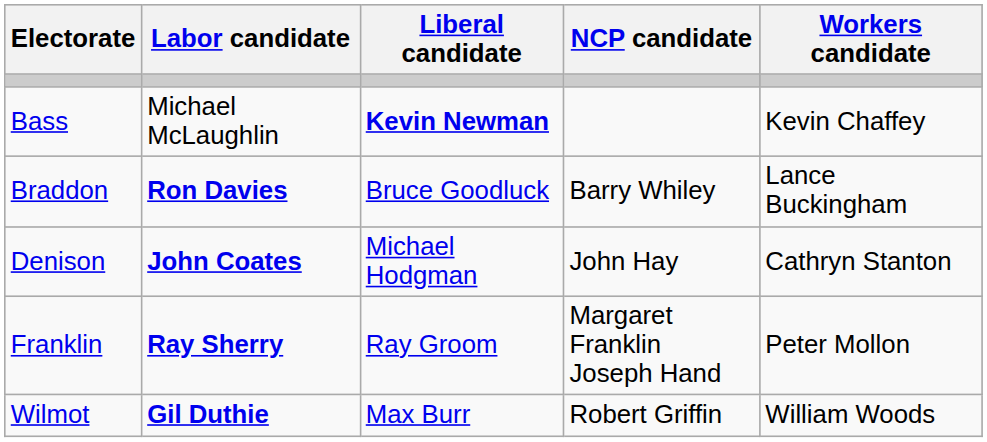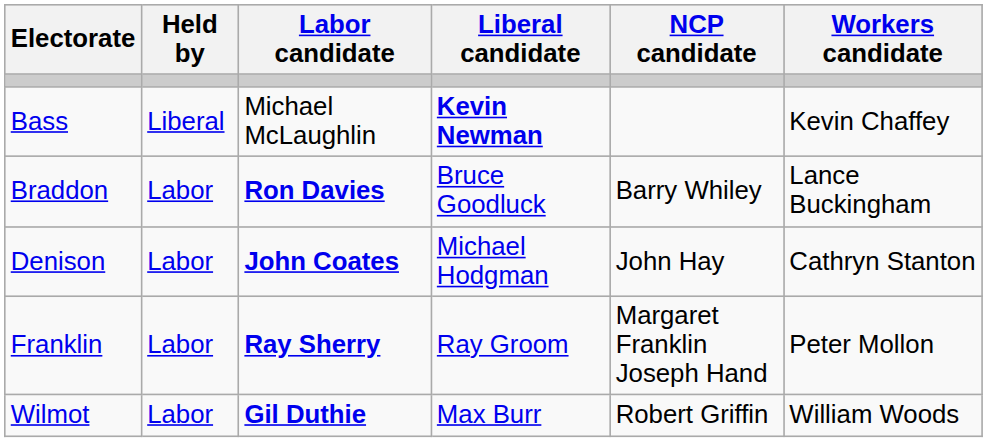 <table class="wikitable">
 <tr>
 <th>Electorate</th>
+<th>Held by</th>
 <th><a href='#'>Labor</a> candidate</th>
 <th><a href='#'>Liberal</a> candidate</th>
 <th><a href='#'>NCP</a> candidate</th>
 <th><a href='#'>Workers</a> candidate</th>
 </tr>
 <tr bgcolor="#cccccc">
 <td></td>
 <td></td>
 <td></td>
 <td></td>
 <td></td>
+<td></td>
 </tr>
 <tr>
 <td><a href='#'>Bass</a></td>
+<td><a href='#'>Liberal</a></td>
 <td>Michael McLaughlin</td>
 <td><strong><a href='#'>Kevin Newman</a></strong></td>
 <td></td>
 <td>Kevin Chaffey</td>
 </tr>
 <tr>
 <td><a href='#'>Braddon</a></td>
+<td><a href='#'>Labor</a></td>
 <td><strong><a href='#'>Ron Davies</a></strong></td>
 <td><a href='#'>Bruce Goodluck</a></td>
 <td>Barry Whiley</td>
 <td>Lance Buckingham</td>
 </tr>
 <tr>
 <td><a href='#'>Denison</a></td>
+<td><a href='#'>Labor</a></td>
 <td><strong><a href='#'>John Coates</a></strong></td>
 <td><a href='#'>Michael Hodgman</a></td>
 <td>John Hay</td>
 <td>Cathryn Stanton</td>
 </tr>
 <tr>
 <td><a href='#'>Franklin</a></td>
+<td><a href='#'>Labor</a></td>
 <td><strong><a href='#'>Ray Sherry</a></strong></td>
 <td><a href='#'>Ray Groom</a></td>
 <td>Margaret Franklin<br>Joseph Hand</td>
 <td>Peter Mollon</td>
 </tr>
 <tr>
 <td><a href='#'>Wilmot</a></td>
+<td><a href='#'>Labor</a></td>
 <td><strong><a href='#'>Gil Duthie</a></strong></td>
 <td><a href='#'>Max Burr</a></td>
 <td>Robert Griffin</td>
 <td>William Woods</td>
 </tr>
 </table>
